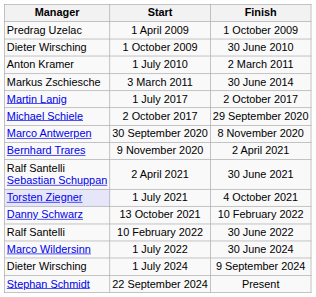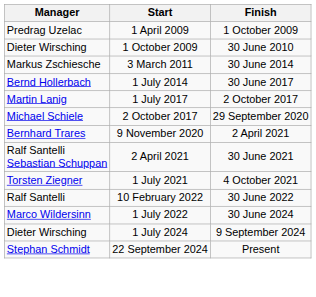 <table class="wikitable">
 <tr>
 <th>Manager</th>
 <th>Start</th>
 <th>Finish</th>
 </tr>
 <tr align="center">
 <td align="left">Predrag Uzelac</td>
 <td>1 April 2009</td>
 <td>1 October 2009</td>
 </tr>
 <tr align="center">
 <td align="left">Dieter Wirsching</td>
 <td>1 October 2009</td>
 <td>30 June 2010</td>
 </tr>
 <tr align="center">
-<td align="left">Anton Kramer</td>
-<td>1 July 2010</td>
-<td>2 March 2011</td>
-</tr>
-<tr align="center">
 <td align="left">Markus Zschiesche</td>
 <td>3 March 2011</td>
 <td>30 June 2014</td>
+</tr>
+<tr align="center">
+<td align="left"><a href='#'>Bernd Hollerbach</a></td>
+<td>1 July 2014</td>
+<td>30 June 2017</td>
 </tr>
 <tr align="center">
 <td align="left"><a href='#'>Martin Lanig</a></td>
 <td>1 July 2017</td>
 <td>2 October 2017</td>
 </tr>
 <tr align="center">
 <td align="left"><a href='#'>Michael Schiele</a></td>
 <td>2 October 2017</td>
 <td>29 September 2020</td>
 </tr>
 <tr align="center">
-<td align="left"><a href='#'>Marco Antwerpen</a></td>
-<td>30 September 2020</td>
-<td>8 November 2020</td>
-</tr>
-<tr align="center">
 <td align="left"><a href='#'>Bernhard Trares</a></td>
 <td>9 November 2020</td>
 <td>2 April 2021</td>
 </tr>
 <tr align="center">
 <td align="left">Ralf Santelli<br><a href='#'>Sebastian Schuppan</a></td>
 <td>2 April 2021</td>
 <td>30 June 2021</td>
 </tr>
 <tr align="center">
-<td align="left" style="background: lavender;"><a href='#'>Torsten Ziegner</a></td>
+<td align="left"><a href='#'>Torsten Ziegner</a></td>
 <td>1 July 2021</td>
 <td>4 October 2021</td>
-</tr>
-<tr align="center">
-<td align="left"><a href='#'>Danny Schwarz</a></td>
-<td>13 October 2021</td>
-<td>10 February 2022</td>
 </tr>
 <tr align="center">
 <td align="left">Ralf Santelli</td>
 <td>10 February 2022</td>
 <td>30 June 2022</td>
 </tr>
 <tr align="center">
 <td align="left"><a href='#'>Marco Wildersinn</a></td>
 <td>1 July 2022</td>
 <td>30 June 2024</td>
 </tr>
 <tr align="center">
 <td align="left">Dieter Wirsching</td>
 <td>1 July 2024</td>
 <td>9 September 2024</td>
 </tr>
 <tr align="center">
 <td align="left"><a href='#'>Stephan Schmidt</a></td>
 <td>22 September 2024</td>
 <td>Present</td>
 </tr>
 </table>
